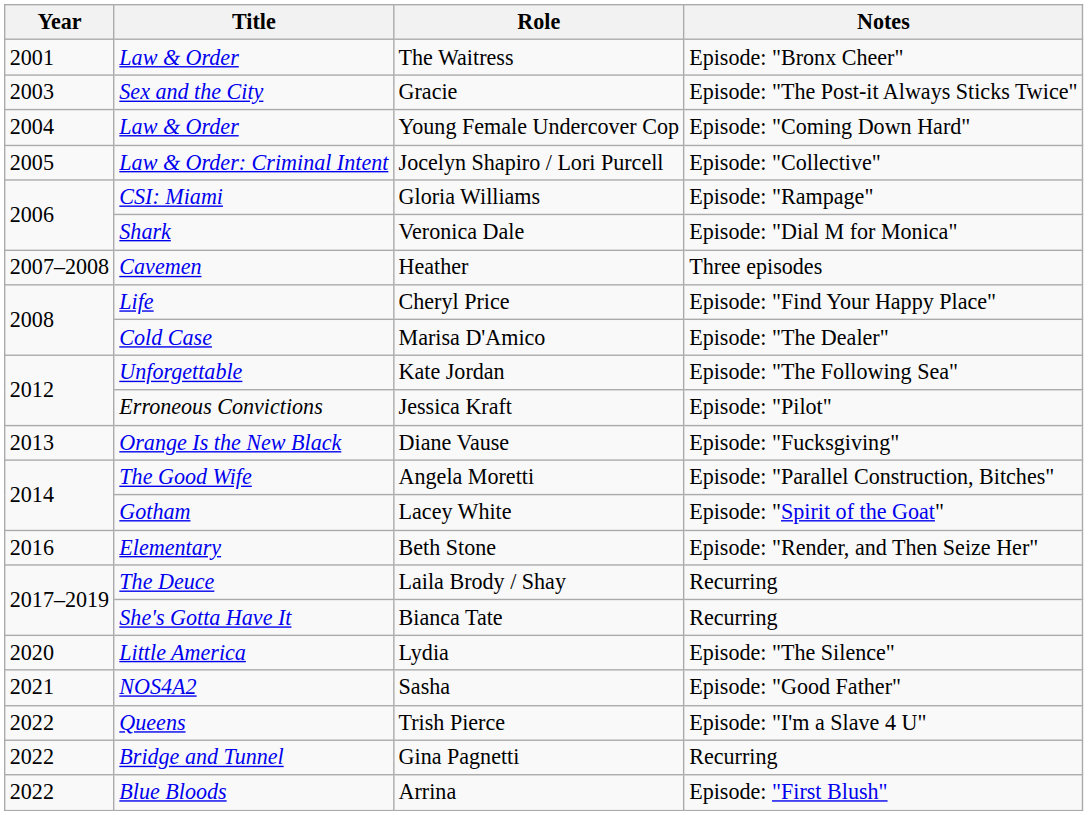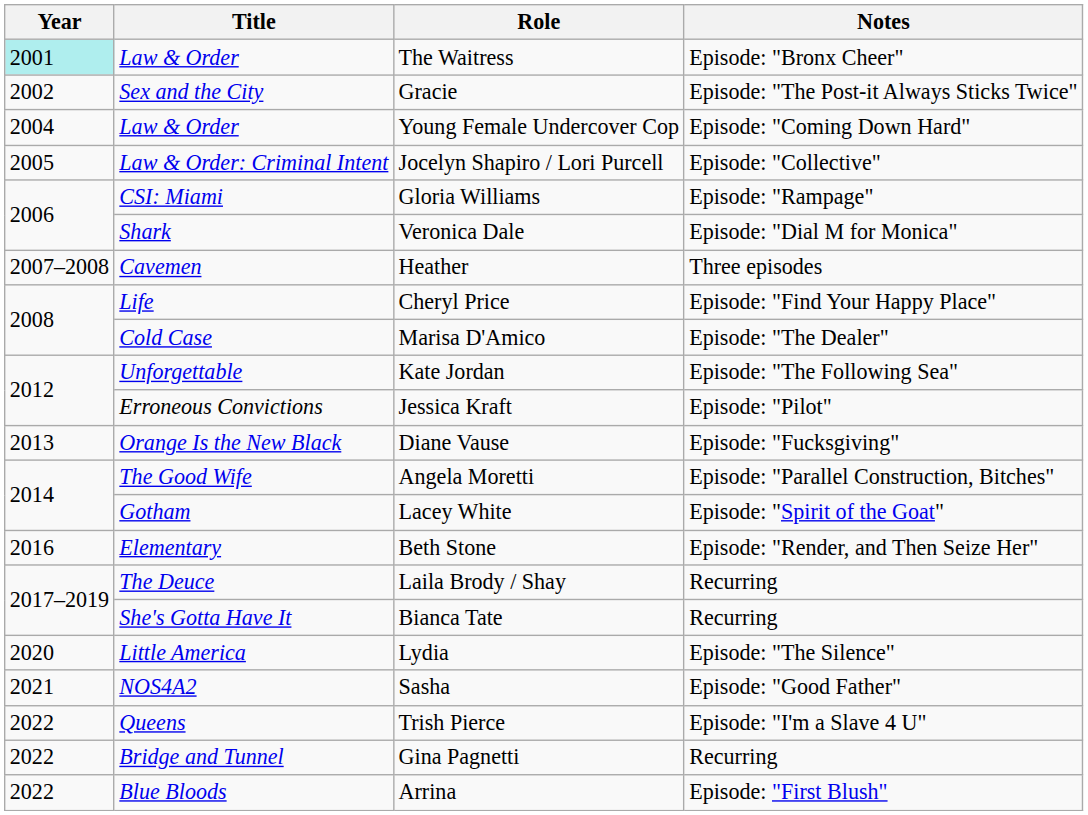 <table class="wikitable sortable">
 <tr>
 <th>Year</th>
 <th>Title</th>
 <th>Role</th>
 <th class="unsortable">Notes</th>
 </tr>
 <tr>
-<td>2001</td>
+<td style="background: paleturquoise;">2001</td>
 <td><em><a href='#'>Law & Order</a></em></td>
 <td>The Waitress</td>
 <td>Episode: "Bronx Cheer"</td>
 </tr>
 <tr>
-<td>2003</td>
+<td>2002</td>
 <td><em><a href='#'>Sex and the City</a></em></td>
 <td>Gracie</td>
 <td>Episode: "The Post-it Always Sticks Twice"</td>
 </tr>
 <tr>
 <td>2004</td>
 <td><em><a href='#'>Law & Order</a></em></td>
 <td>Young Female Undercover Cop</td>
 <td>Episode: "Coming Down Hard"</td>
 </tr>
 <tr>
 <td>2005</td>
 <td><em><a href='#'>Law & Order: Criminal Intent</a></em></td>
 <td>Jocelyn Shapiro / Lori Purcell</td>
 <td>Episode: "Collective"</td>
 </tr>
 <tr>
 <td rowspan=2>2006</td>
 <td><em><a href='#'>CSI: Miami</a></em></td>
 <td>Gloria Williams</td>
 <td>Episode: "Rampage"</td>
 </tr>
 <tr>
 <td><em><a href='#'>Shark</a></em></td>
 <td>Veronica Dale</td>
 <td>Episode: "Dial M for Monica"</td>
 </tr>
 <tr>
 <td>2007–2008</td>
 <td><em><a href='#'>Cavemen</a></em></td>
 <td>Heather</td>
 <td>Three episodes</td>
 </tr>
 <tr>
 <td rowspan=2>2008</td>
 <td><em><a href='#'>Life</a></em></td>
 <td>Cheryl Price</td>
 <td>Episode: "Find Your Happy Place"</td>
 </tr>
 <tr>
 <td><em><a href='#'>Cold Case</a></em></td>
 <td>Marisa D'Amico</td>
 <td>Episode: "The Dealer"</td>
 </tr>
 <tr>
 <td rowspan=2>2012</td>
 <td><em><a href='#'>Unforgettable</a></em></td>
 <td>Kate Jordan</td>
 <td>Episode: "The Following Sea"</td>
 </tr>
 <tr>
 <td><em>Erroneous Convictions</em></td>
 <td>Jessica Kraft</td>
 <td>Episode: "Pilot"</td>
 </tr>
 <tr>
 <td>2013</td>
 <td><em><a href='#'>Orange Is the New Black</a></em></td>
 <td>Diane Vause</td>
 <td>Episode: "Fucksgiving"</td>
 </tr>
 <tr>
 <td rowspan=2>2014</td>
 <td><em><a href='#'>The Good Wife</a></em></td>
 <td>Angela Moretti</td>
 <td>Episode: "Parallel Construction, Bitches"</td>
 </tr>
 <tr>
 <td><em><a href='#'>Gotham</a></em></td>
 <td>Lacey White</td>
 <td>Episode: "<a href='#'>Spirit of the Goat</a>"</td>
 </tr>
 <tr>
 <td>2016</td>
 <td><em><a href='#'>Elementary</a></em></td>
 <td>Beth Stone</td>
 <td>Episode: "Render, and Then Seize Her"</td>
 </tr>
 <tr>
 <td rowspan=2>2017–2019</td>
 <td><em><a href='#'>The Deuce</a></em></td>
 <td>Laila Brody / Shay</td>
 <td>Recurring</td>
 </tr>
 <tr>
 <td><em><a href='#'>She's Gotta Have It</a></em></td>
 <td>Bianca Tate</td>
 <td>Recurring</td>
 </tr>
 <tr>
 <td>2020</td>
 <td><em><a href='#'>Little America</a></em></td>
 <td>Lydia</td>
 <td>Episode: "The Silence"</td>
 </tr>
 <tr>
 <td>2021</td>
 <td><em><a href='#'>NOS4A2</a></em></td>
 <td>Sasha</td>
 <td>Episode: "Good Father"</td>
 </tr>
 <tr>
 <td>2022</td>
 <td><em><a href='#'>Queens</a></em></td>
 <td>Trish Pierce</td>
 <td>Episode: "I'm a Slave 4 U"</td>
 </tr>
 <tr>
 <td>2022</td>
 <td><em><a href='#'>Bridge and Tunnel</a></em></td>
 <td>Gina Pagnetti</td>
 <td>Recurring</td>
 </tr>
 <tr>
 <td>2022</td>
 <td><em><a href='#'>Blue Bloods</a></em></td>
 <td>Arrina</td>
 <td>Episode: <a href='#'>"First Blush"</a></td>
 </tr>
 </table>
